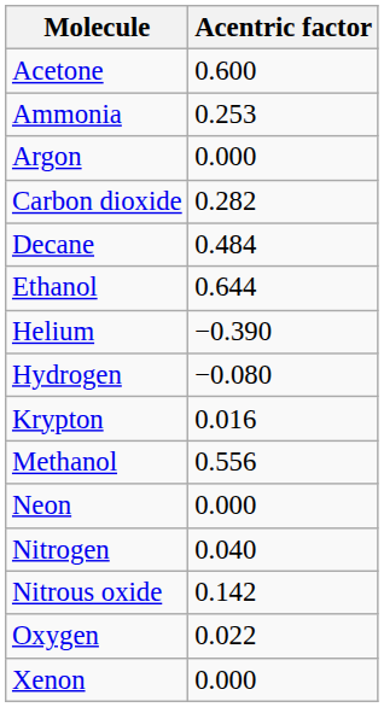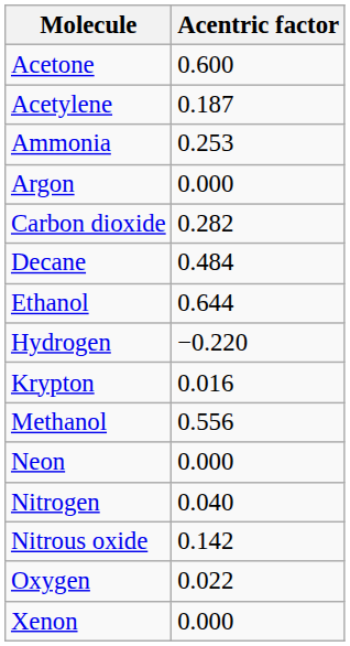 <table class="wikitable">
 <tr>
 <th>Molecule</th>
 <th>Acentric factor</th>
 </tr>
 <tr>
 <td><a href='#'>Acetone</a></td>
 <td>0.600</td>
+</tr>
+<tr>
+<td><a href='#'>Acetylene</a></td>
+<td>0.187</td>
 </tr>
 <tr>
 <td><a href='#'>Ammonia</a></td>
 <td>0.253</td>
 </tr>
 <tr>
 <td><a href='#'>Argon</a></td>
 <td>0.000</td>
 </tr>
 <tr>
 <td><a href='#'>Carbon dioxide</a></td>
 <td>0.282</td>
 </tr>
 <tr>
 <td><a href='#'>Decane</a></td>
 <td>0.484</td>
 </tr>
 <tr>
 <td><a href='#'>Ethanol</a></td>
 <td>0.644</td>
 </tr>
 <tr>
-<td><a href='#'>Helium</a></td>
-<td>−0.390</td>
-</tr>
-<tr>
 <td><a href='#'>Hydrogen</a></td>
-<td>−0.080</td>
+<td>−0.220</td>
 </tr>
 <tr>
 <td><a href='#'>Krypton</a></td>
 <td>0.016</td>
 </tr>
 <tr>
 <td><a href='#'>Methanol</a></td>
 <td>0.556</td>
 </tr>
 <tr>
 <td><a href='#'>Neon</a></td>
 <td>0.000</td>
 </tr>
 <tr>
 <td><a href='#'>Nitrogen</a></td>
 <td>0.040</td>
 </tr>
 <tr>
 <td><a href='#'>Nitrous oxide</a></td>
 <td>0.142</td>
 </tr>
 <tr>
 <td><a href='#'>Oxygen</a></td>
 <td>0.022</td>
 </tr>
 <tr>
 <td><a href='#'>Xenon</a></td>
 <td>0.000</td>
 </tr>
 </table>
